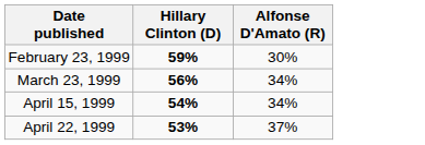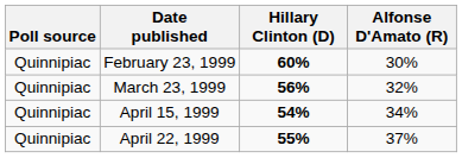 <table class="wikitable">
 <tr valign=bottom>
+<th>Poll source</th>
 <th>Date<br>published</th>
 <th style="width:100px;">Hillary<br>Clinton (D)</th>
 <th style="width:100px;">Alfonse<br>D'Amato (R)</th>
 </tr>
 <tr>
+<td align=center>Quinnipiac</td>
 <td align=center>February 23, 1999</td>
-<td align=center ><strong>59%</strong></td>
+<td align=center ><strong>60%</strong></td>
 <td align=center>30%</td>
 </tr>
 <tr>
+<td align=center>Quinnipiac</td>
 <td align=center>March 23, 1999</td>
 <td align=center ><strong>56%</strong></td>
-<td align=center>34%</td>
+<td align=center>32%</td>
 </tr>
 <tr>
+<td align=center>Quinnipiac</td>
 <td align=center>April 15, 1999</td>
 <td align=center ><strong>54%</strong></td>
 <td align=center>34%</td>
 </tr>
 <tr>
+<td align=center>Quinnipiac</td>
 <td align=center>April 22, 1999</td>
-<td align=center ><strong>53%</strong></td>
+<td align=center ><strong>55%</strong></td>
 <td align=center>37%</td>
 </tr>
 </table>
